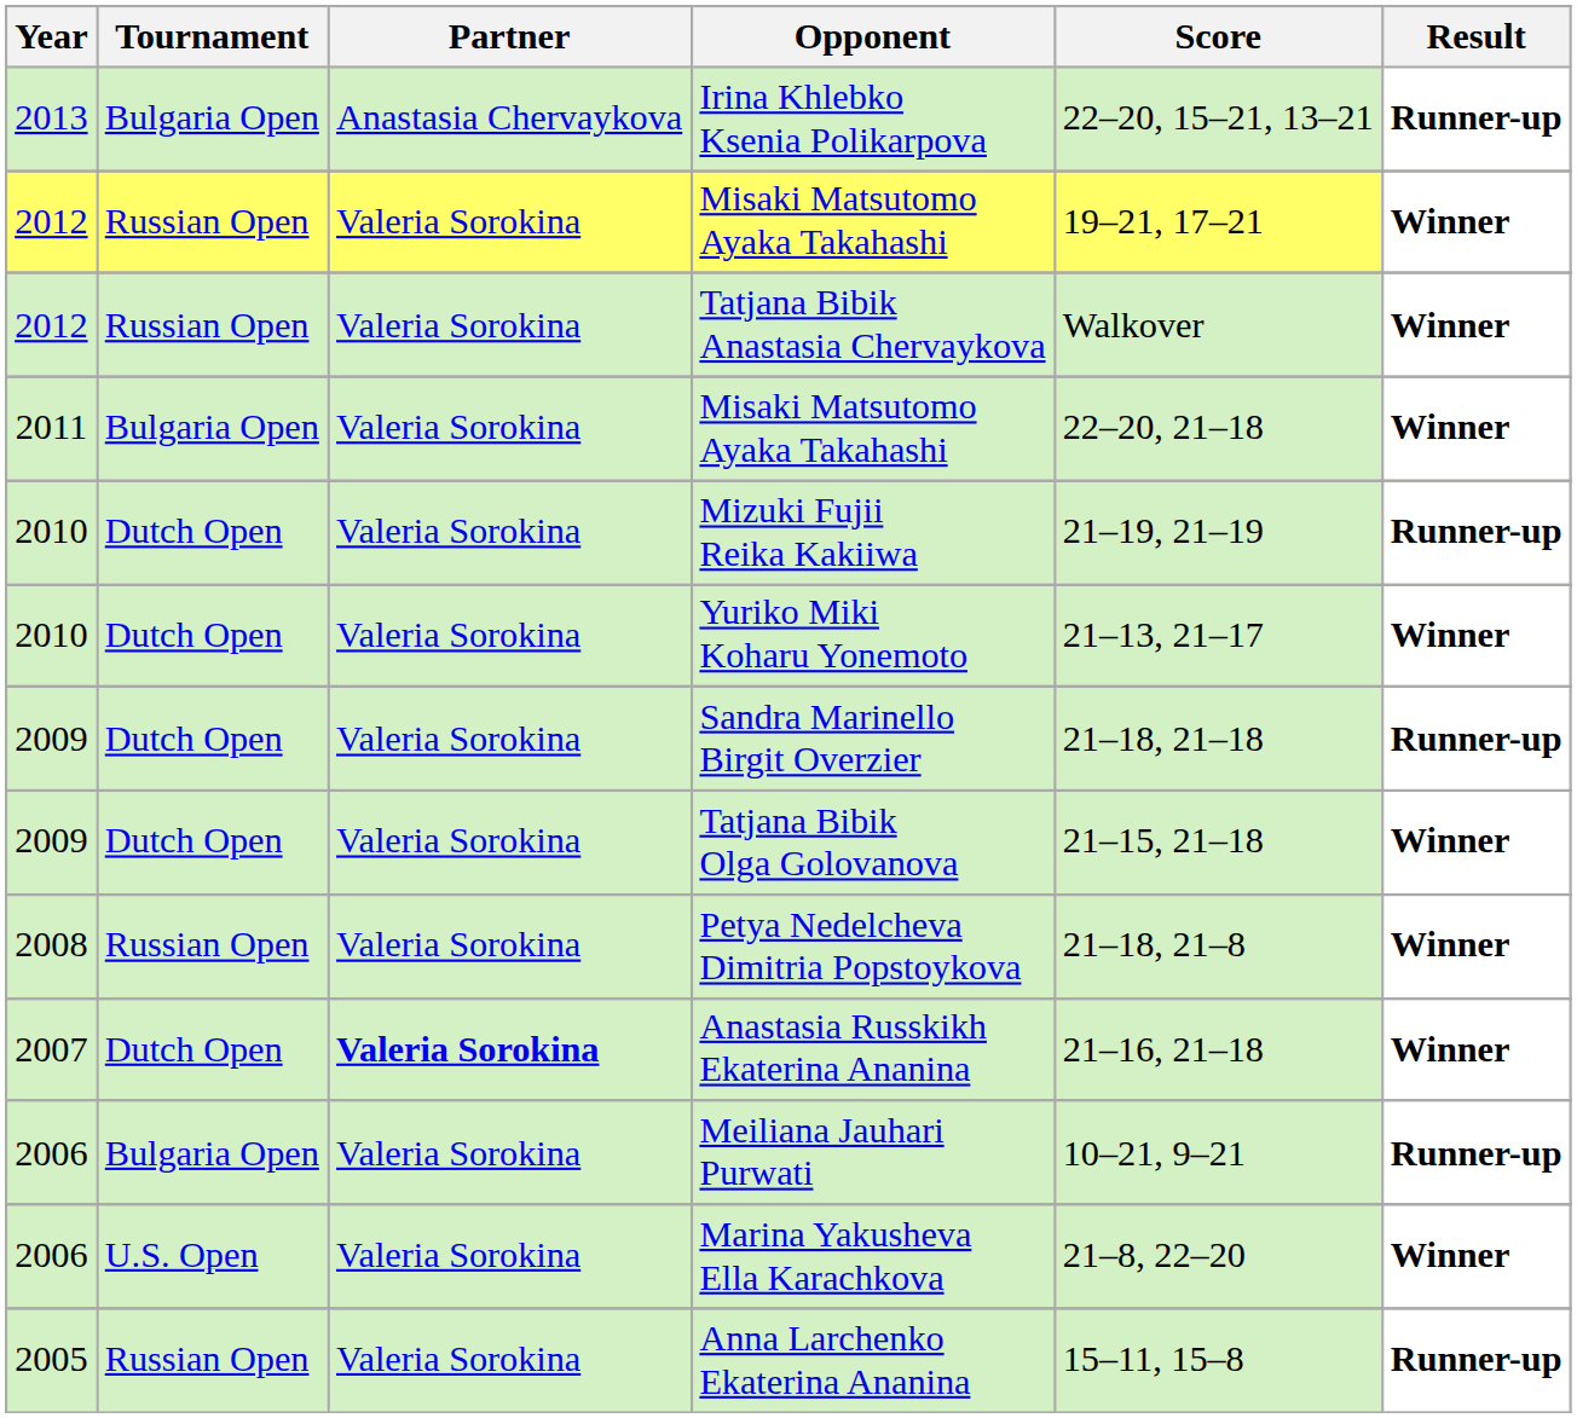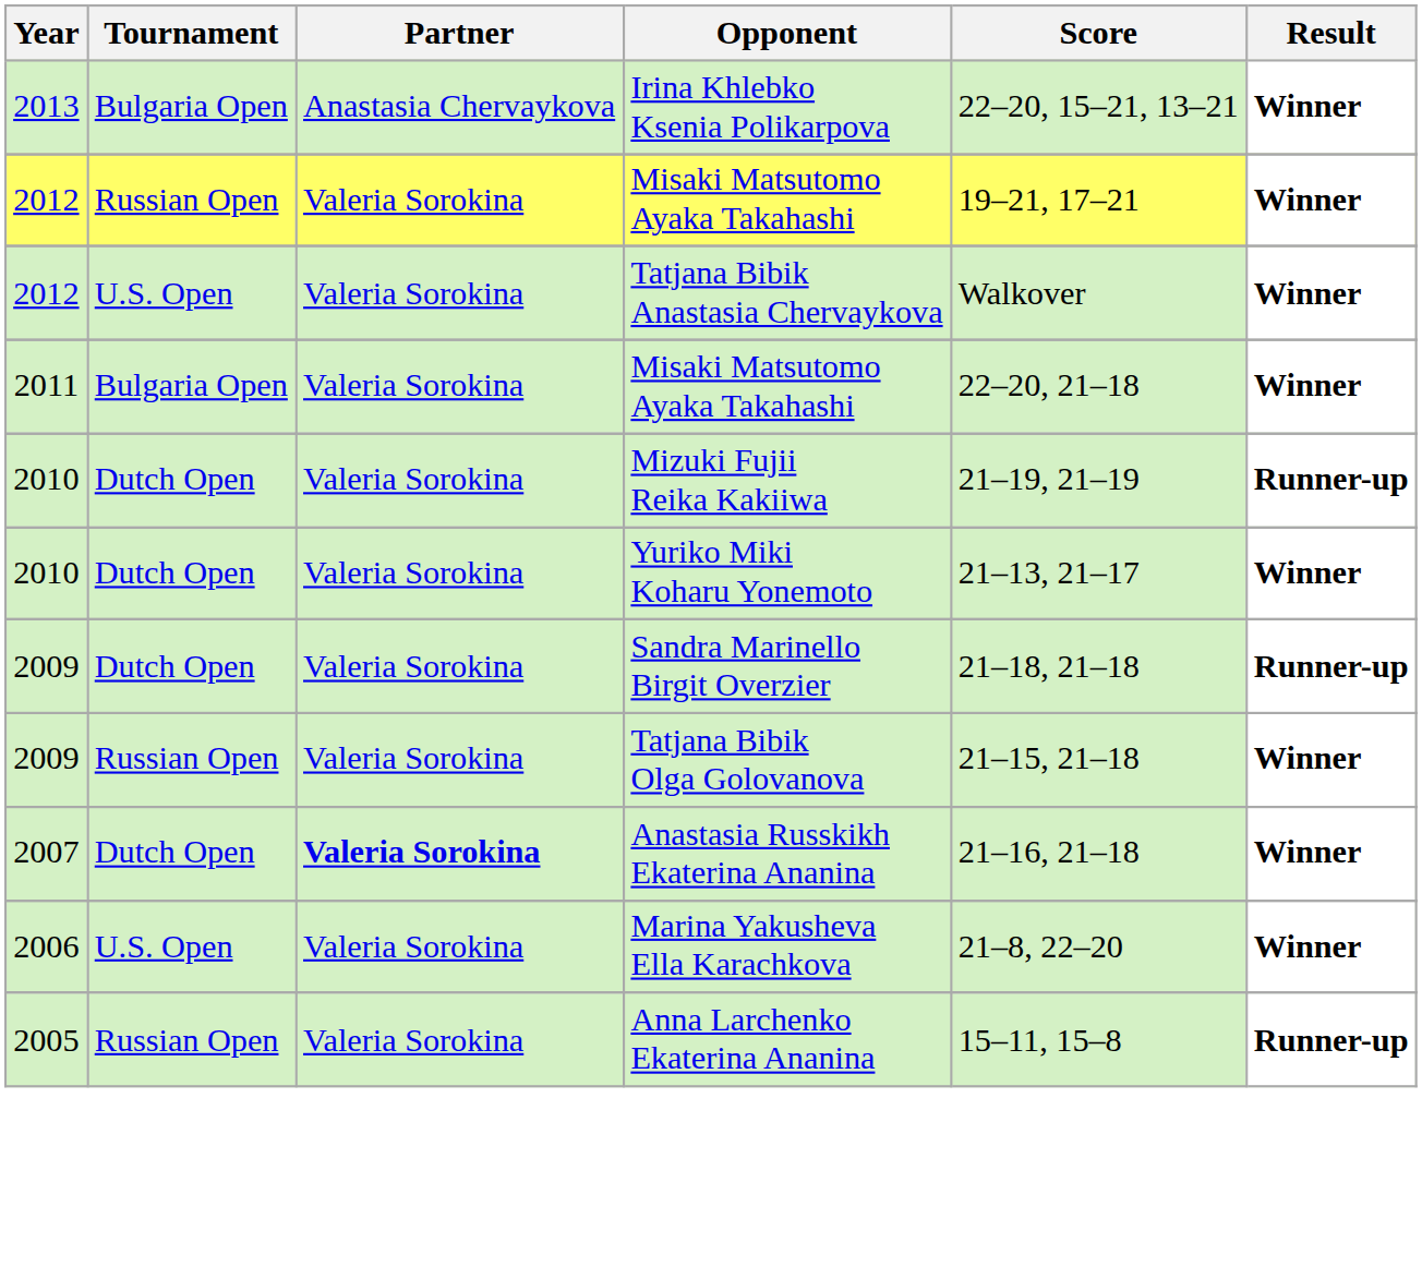 <table class="sortable wikitable" style="font-size: 90%;">
 <tr>
 <th>Year</th>
 <th>Tournament</th>
 <th>Partner</th>
 <th>Opponent</th>
 <th>Score</th>
 <th>Result</th>
 </tr>
 <tr style="background:#D4F1C5">
 <td align="center"><a href='#'>2013</a></td>
 <td align="left"><a href='#'>Bulgaria Open</a></td>
 <td align="left"> <a href='#'>Anastasia Chervaykova</a></td>
 <td align="left"> <a href='#'>Irina Khlebko</a> <br>  <a href='#'>Ksenia Polikarpova</a></td>
 <td align="left">22–20, 15–21, 13–21</td>
-<td style="text-align:left; background:white"> <strong>Runner-up</strong></td>
+<td style="text-align:left; background:white"> <strong>Winner</strong></td>
 </tr>
 <tr>
 </tr>
 <tr style="background:#FFFF67">
 <td align="center"><a href='#'>2012</a></td>
 <td align="left"><a href='#'>Russian Open</a></td>
 <td align="left"> <a href='#'>Valeria Sorokina</a></td>
 <td align="left"> <a href='#'>Misaki Matsutomo</a> <br>  <a href='#'>Ayaka Takahashi</a></td>
 <td align="left">19–21, 17–21</td>
 <td style="text-align:left; background:white"> <strong>Winner</strong></td>
 </tr>
 <tr>
 </tr>
 <tr style="background:#D4F1C5">
 <td align="center"><a href='#'>2012</a></td>
-<td align="left"><a href='#'>Russian Open</a></td>
+<td align="left"><a href='#'>U.S. Open</a></td>
 <td align="left"> <a href='#'>Valeria Sorokina</a></td>
 <td align="left"> <a href='#'>Tatjana Bibik</a> <br>  <a href='#'>Anastasia Chervaykova</a></td>
 <td align="left">Walkover</td>
 <td style="text-align:left; background:white"> <strong>Winner</strong></td>
 </tr>
 <tr>
 </tr>
 <tr style="background:#D4F1C5">
 <td align="center">2011</td>
 <td align="left"><a href='#'>Bulgaria Open</a></td>
 <td align="left"> <a href='#'>Valeria Sorokina</a></td>
 <td align="left"> <a href='#'>Misaki Matsutomo</a> <br>  <a href='#'>Ayaka Takahashi</a></td>
 <td align="left">22–20, 21–18</td>
 <td style="text-align:left; background:white"> <strong>Winner</strong></td>
 </tr>
 <tr>
 </tr>
 <tr style="background:#D4F1C5">
 <td align="center">2010</td>
 <td align="left"><a href='#'>Dutch Open</a></td>
 <td align="left"> <a href='#'>Valeria Sorokina</a></td>
 <td align="left"> <a href='#'>Mizuki Fujii</a> <br>  <a href='#'>Reika Kakiiwa</a></td>
 <td align="left">21–19, 21–19</td>
 <td style="text-align:left; background:white"> <strong>Runner-up</strong></td>
 </tr>
 <tr>
 </tr>
 <tr style="background:#D4F1C5">
 <td align="center">2010</td>
 <td align="left"><a href='#'>Dutch Open</a></td>
 <td align="left"> <a href='#'>Valeria Sorokina</a></td>
 <td align="left"> <a href='#'>Yuriko Miki</a> <br>  <a href='#'>Koharu Yonemoto</a></td>
 <td align="left">21–13, 21–17</td>
 <td style="text-align:left; background:white"> <strong>Winner</strong></td>
 </tr>
 <tr>
 </tr>
 <tr style="background:#D4F1C5">
 <td align="center">2009</td>
 <td align="left"><a href='#'>Dutch Open</a></td>
 <td align="left"> <a href='#'>Valeria Sorokina</a></td>
 <td align="left"> <a href='#'>Sandra Marinello</a> <br>  <a href='#'>Birgit Overzier</a></td>
 <td align="left">21–18, 21–18</td>
 <td style="text-align:left; background:white"> <strong>Runner-up</strong></td>
 </tr>
 <tr>
 </tr>
 <tr style="background:#D4F1C5">
 <td align="center">2009</td>
-<td align="left"><a href='#'>Dutch Open</a></td>
+<td align="left"><a href='#'>Russian Open</a></td>
 <td align="left"> <a href='#'>Valeria Sorokina</a></td>
 <td align="left"> <a href='#'>Tatjana Bibik</a> <br>  <a href='#'>Olga Golovanova</a></td>
 <td align="left">21–15, 21–18</td>
 <td style="text-align:left; background:white"> <strong>Winner</strong></td>
 </tr>
 <tr>
-</tr>
-<tr style="background:#D4F1C5">
-<td align="center">2008</td>
-<td align="left"><a href='#'>Russian Open</a></td>
-<td align="left"> <a href='#'>Valeria Sorokina</a></td>
-<td align="left"> <a href='#'>Petya Nedelcheva</a> <br>  <a href='#'>Dimitria Popstoykova</a></td>
-<td align="left">21–18, 21–8</td>
-<td style="text-align:left; background:white"> <strong>Winner</strong></td>
 </tr>
 <tr>
 </tr>
 <tr style="background:#D4F1C5">
 <td align="center">2007</td>
 <td align="left"><a href='#'>Dutch Open</a></td>
 <td align="left"><strong> <a href='#'>Valeria Sorokina</a></strong></td>
 <td align="left"> <a href='#'>Anastasia Russkikh</a> <br>  <a href='#'>Ekaterina Ananina</a></td>
 <td align="left">21–16, 21–18</td>
 <td style="text-align:left; background:white"> <strong>Winner</strong></td>
 </tr>
 <tr>
-</tr>
-<tr style="background:#D4F1C5">
-<td align="center">2006</td>
-<td align="left"><a href='#'>Bulgaria Open</a></td>
-<td align="left"> <a href='#'>Valeria Sorokina</a></td>
-<td align="left"> <a href='#'>Meiliana Jauhari</a> <br>  <a href='#'>Purwati</a></td>
-<td align="left">10–21, 9–21</td>
-<td style="text-align:left; background:white"> <strong>Runner-up</strong></td>
 </tr>
 <tr>
 </tr>
 <tr style="background:#D4F1C5">
 <td align="center">2006</td>
 <td align="left"><a href='#'>U.S. Open</a></td>
 <td align="left"> <a href='#'>Valeria Sorokina</a></td>
 <td align="left"> <a href='#'>Marina Yakusheva</a> <br>  <a href='#'>Ella Karachkova</a></td>
 <td align="left">21–8, 22–20</td>
 <td style="text-align:left; background:white"> <strong>Winner</strong></td>
 </tr>
 <tr>
 </tr>
 <tr style="background:#D4F1C5">
 <td align="center">2005</td>
 <td align="left"><a href='#'>Russian Open</a></td>
 <td align="left"> <a href='#'>Valeria Sorokina</a></td>
 <td align="left"> <a href='#'>Anna Larchenko</a> <br>  <a href='#'>Ekaterina Ananina</a></td>
 <td align="left">15–11, 15–8</td>
 <td style="text-align:left; background:white"> <strong>Runner-up</strong></td>
 </tr>
 </table>
